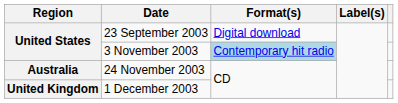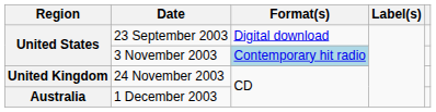 <table class="wikitable plainrowheaders">
 <tr>
 <th scope="col">Region</th>
 <th scope="col">Date</th>
 <th scope="col">Format(s)</th>
 <th scope="col">Label(s)</th>
 <th scope="col"></th>
 </tr>
 <tr>
 <th scope="row" rowspan="2">United States</th>
 <td>23 September 2003</td>
 <td><a href='#'>Digital download</a></td>
 <td rowspan="4"></td>
 <td></td>
 </tr>
 <tr>
 <td>3 November 2003</td>
 <td style="background: lightblue;"><a href='#'>Contemporary hit radio</a></td>
 <td></td>
 </tr>
 <tr>
-<th scope="row">Australia</th>
+<th scope="row">United Kingdom</th>
 <td>24 November 2003</td>
 <td rowspan="2">CD</td>
 <td></td>
 </tr>
 <tr>
-<th scope="row">United Kingdom</th>
+<th scope="row">Australia</th>
 <td>1 December 2003</td>
 <td></td>
 </tr>
 </table>
